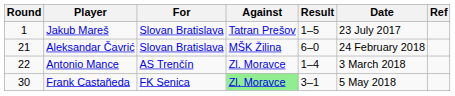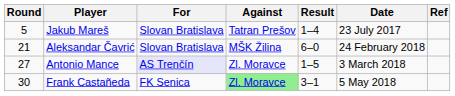 <table class="wikitable sortable">
 <tr>
 <th>Round</th>
 <th>Player</th>
 <th>For</th>
 <th>Against</th>
 <th style="text-align:center">Result</th>
 <th>Date</th>
 <th>Ref</th>
 </tr>
 <tr>
-<td align="center">1</td>
+<td align="center">5</td>
 <td> <a href='#'>Jakub Mareš</a></td>
 <td><a href='#'>Slovan Bratislava</a></td>
 <td><a href='#'>Tatran Prešov</a></td>
-<td>1–5</td>
+<td>1–4</td>
 <td>23 July 2017</td>
 <td></td>
 </tr>
 <tr>
 <td align="center">21</td>
 <td> <a href='#'>Aleksandar Čavrić</a></td>
 <td><a href='#'>Slovan Bratislava</a></td>
 <td><a href='#'>MŠK Žilina</a></td>
 <td>6–0</td>
 <td>24 February 2018</td>
 <td></td>
 </tr>
 <tr>
-<td align="center">22</td>
+<td align="center">27</td>
 <td> <a href='#'>Antonio Mance</a></td>
-<td><a href='#'>AS Trenčín</a></td>
+<td style="background: lavender;"><a href='#'>AS Trenčín</a></td>
 <td><a href='#'>Zl. Moravce</a></td>
-<td>1–4</td>
+<td>1–5</td>
 <td>3 March 2018</td>
 <td></td>
 </tr>
 <tr>
 <td align="center">30</td>
 <td> <a href='#'>Frank Castañeda</a></td>
 <td><a href='#'>FK Senica</a></td>
 <td style="background: lightgreen;"><a href='#'>Zl. Moravce</a></td>
 <td>3–1</td>
 <td>5 May 2018</td>
 <td></td>
 </tr>
 </table>
